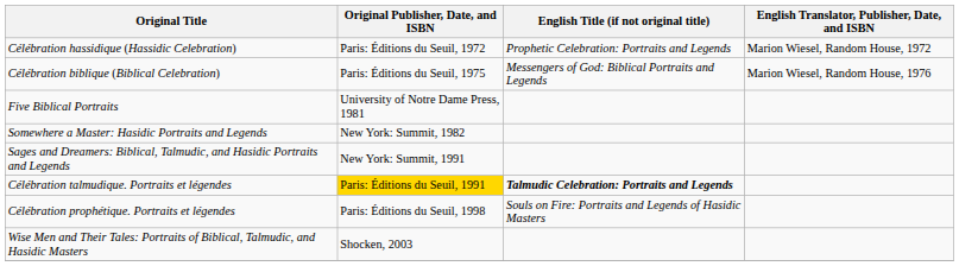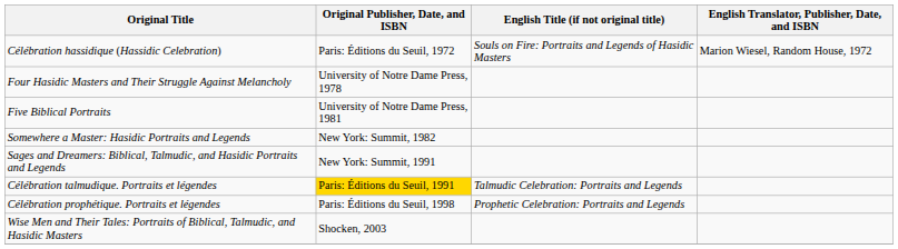 <table class="wikitable sortable">
 <tr>
 <th>Original Title</th>
 <th>Original Publisher, Date, and ISBN</th>
 <th>English Title (if not original title)</th>
 <th>English Translator, Publisher, Date, and ISBN</th>
 </tr>
 <tr>
 <td><em>Célébration hassidique</em> (<em>Hassidic Celebration</em>)</td>
 <td>Paris: Éditions du Seuil, 1972 </td>
-<td><em>Prophetic Celebration: Portraits and Legends</em></td>
+<td><em>Souls on Fire: Portraits and Legends of Hasidic Masters</em></td>
 <td>Marion Wiesel, Random House, 1972 </td>
 </tr>
 <tr>
-<td><em>Célébration biblique</em> (<em>Biblical Celebration</em>)</td>
-<td>Paris: Éditions du Seuil, 1975 </td>
-<td><em>Messengers of God: Biblical Portraits and Legends</em></td>
-<td>Marion Wiesel, Random House, 1976 </td>
+<td><em>Four Hasidic Masters and Their Struggle Against Melancholy</em></td>
+<td>University of Notre Dame Press, 1978 </td>
+<td></td>
+<td></td>
 </tr>
 <tr>
 <td><em>Five Biblical Portraits</em></td>
 <td>University of Notre Dame Press, 1981 </td>
 <td></td>
 <td></td>
 </tr>
 <tr>
 <td><em>Somewhere a Master: Hasidic Portraits and Legends</em></td>
 <td>New York: Summit, 1982 </td>
 <td></td>
 <td></td>
 </tr>
 <tr>
 <td><em>Sages and Dreamers: Biblical, Talmudic, and Hasidic Portraits and Legends</em></td>
 <td>New York: Summit, 1991 </td>
 <td></td>
 <td></td>
 </tr>
 <tr>
 <td><em>Célébration talmudique. Portraits et légendes</em></td>
 <td style="background: gold;">Paris: Éditions du Seuil, 1991 </td>
-<td><strong><em>Talmudic Celebration: Portraits and Legends</em></strong></td>
+<td><em>Talmudic Celebration: Portraits and Legends</em></td>
 <td></td>
 </tr>
 <tr>
 <td><em>Célébration prophétique. Portraits et légendes</em></td>
 <td>Paris: Éditions du Seuil, 1998 </td>
-<td><em>Souls on Fire: Portraits and Legends of Hasidic Masters</em></td>
+<td><em>Prophetic Celebration: Portraits and Legends</em></td>
 <td></td>
 </tr>
 <tr>
 <td><em>Wise Men and Their Tales: Portraits of Biblical, Talmudic, and Hasidic Masters</em></td>
 <td>Shocken, 2003 </td>
 <td></td>
 <td></td>
 </tr>
 <tr>
 </tr>
 </table>
